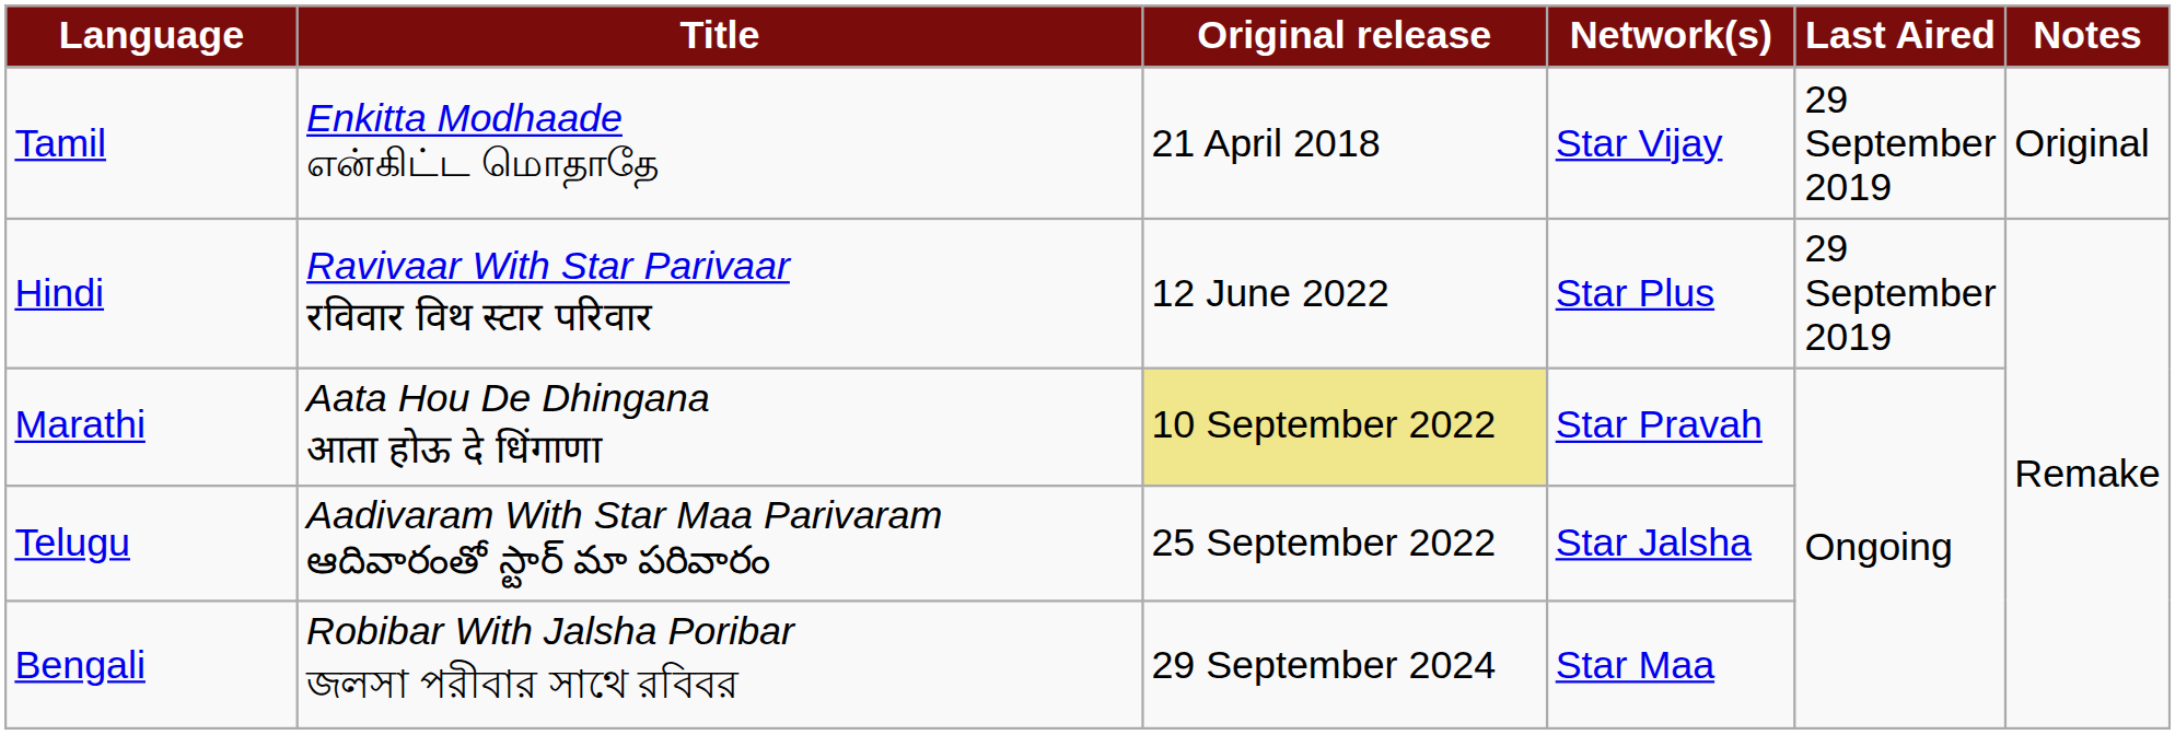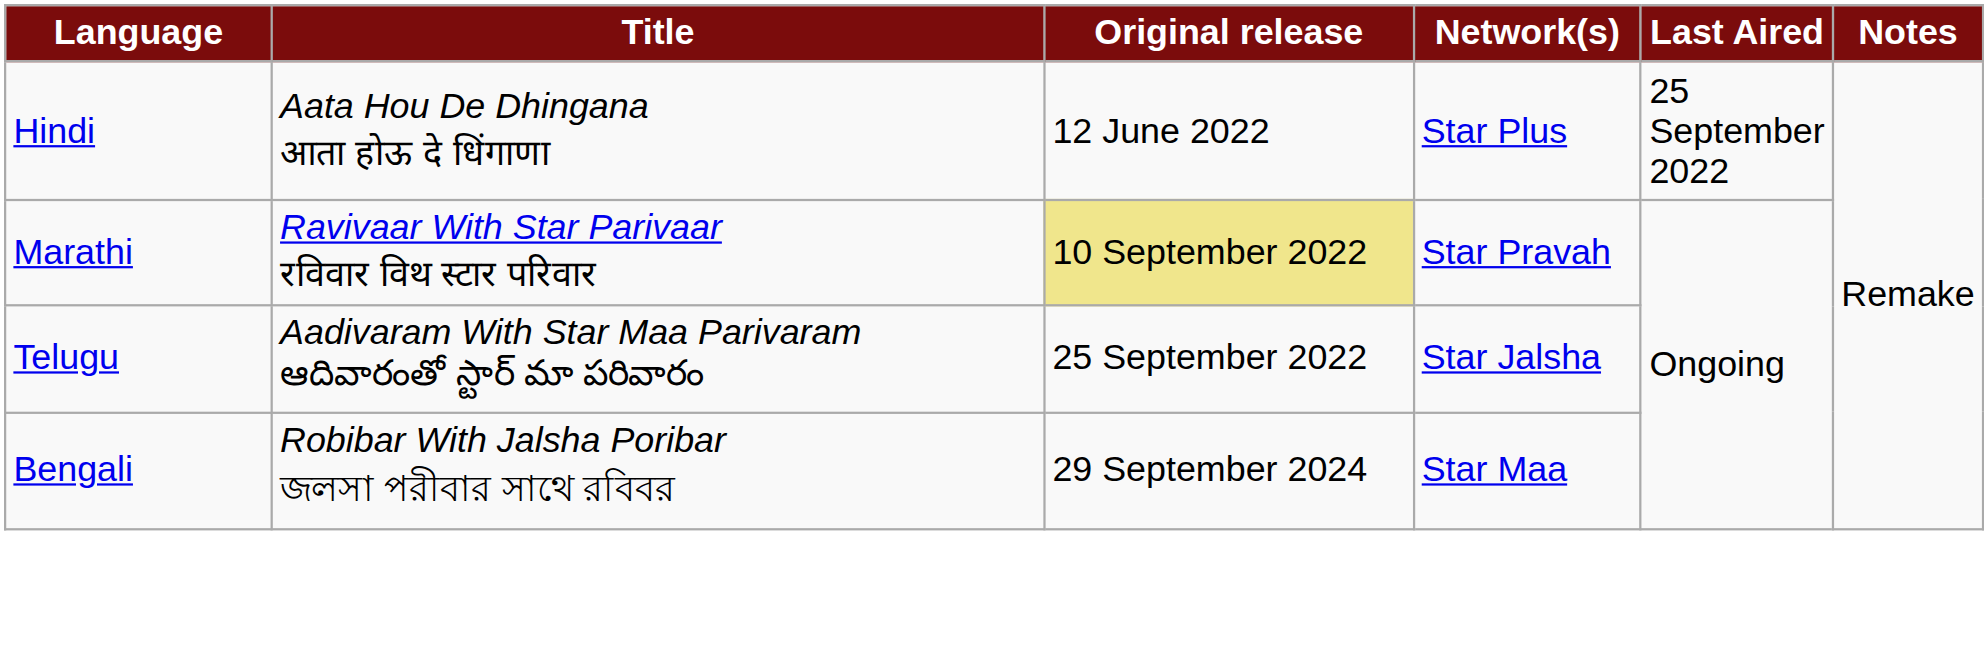 <table class="wikitable" style="width: 100%; margin-right: 0;">
 <tr style="color:white">
 <th style="background:#7b0c0c; width:15%;">Language</th>
 <th style="background:#7b0c0c; width:50%;">Title</th>
 <th style="background:#7b0c0c; width:22%;">Original release</th>
 <th style="background:#7b0c0c; width:12%;">Network(s)</th>
 <th style="background:#7b0c0c; width:18%;">Last Aired</th>
 <th style="background:#7b0c0c; width:27%;">Notes</th>
 </tr>
 <tr>
-<td><a href='#'>Tamil</a></td>
-<td><em><a href='#'>Enkitta Modhaade</a></em> <br> என்கிட்ட மொதாதே</td>
-<td>21 April 2018</td>
-<td><a href='#'>Star Vijay</a></td>
-<td>29 September 2019</td>
-<td>Original</td>
-</tr>
-<tr>
 <td><a href='#'>Hindi</a></td>
-<td><em><a href='#'>Ravivaar With Star Parivaar</a></em> <br> रविवार विथ स्टार परिवार</td>
+<td><em>Aata Hou De Dhingana</em> <br> आता होऊ दे धिंगाणा</td>
 <td>12 June 2022</td>
 <td><a href='#'>Star Plus</a></td>
-<td>29 September 2019</td>
+<td>25 September 2022</td>
 <td rowspan="4">Remake</td>
 </tr>
 <tr>
 <td><a href='#'>Marathi</a></td>
-<td><em>Aata Hou De Dhingana</em> <br> आता होऊ दे धिंगाणा</td>
+<td><em><a href='#'>Ravivaar With Star Parivaar</a></em> <br> रविवार विथ स्टार परिवार</td>
 <td style="background: khaki;">10 September 2022</td>
 <td><a href='#'>Star Pravah</a></td>
 <td rowspan="3">Ongoing</td>
 </tr>
 <tr>
 <td><a href='#'>Telugu</a></td>
 <td><em>Aadivaram With Star Maa Parivaram</em> <br> ఆదివారంతో స్టార్ మా పరివారం</td>
 <td>25 September 2022</td>
 <td><a href='#'>Star Jalsha</a></td>
 </tr>
 <tr>
 <td><a href='#'>Bengali</a></td>
 <td><em>Robibar With Jalsha Poribar</em> <br> জলসা পরীবার সাথে রবিবর</td>
 <td>29 September 2024</td>
 <td><a href='#'>Star Maa</a></td>
 </tr>
 </table>
